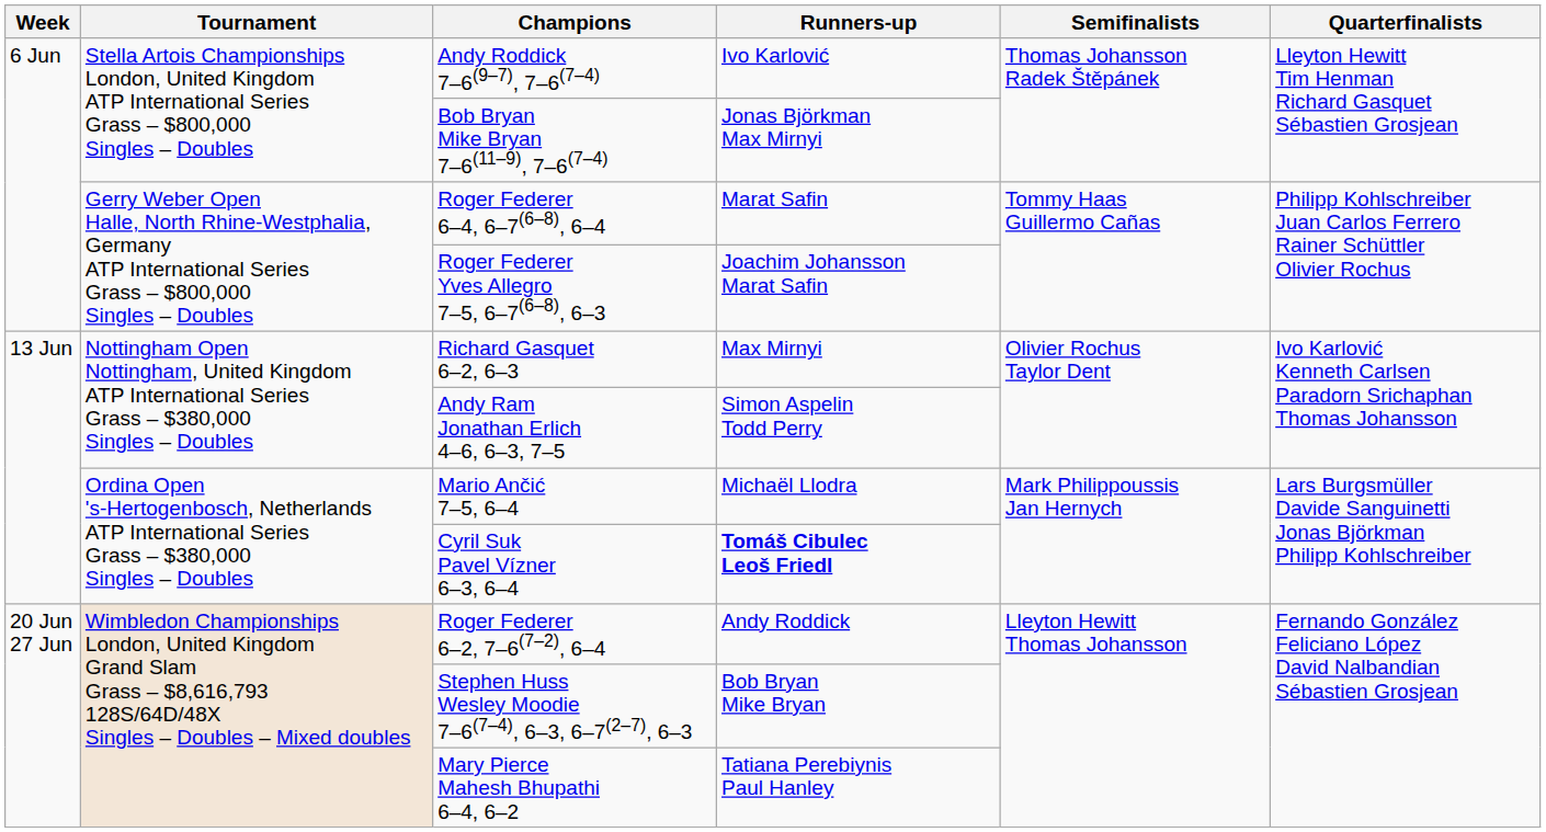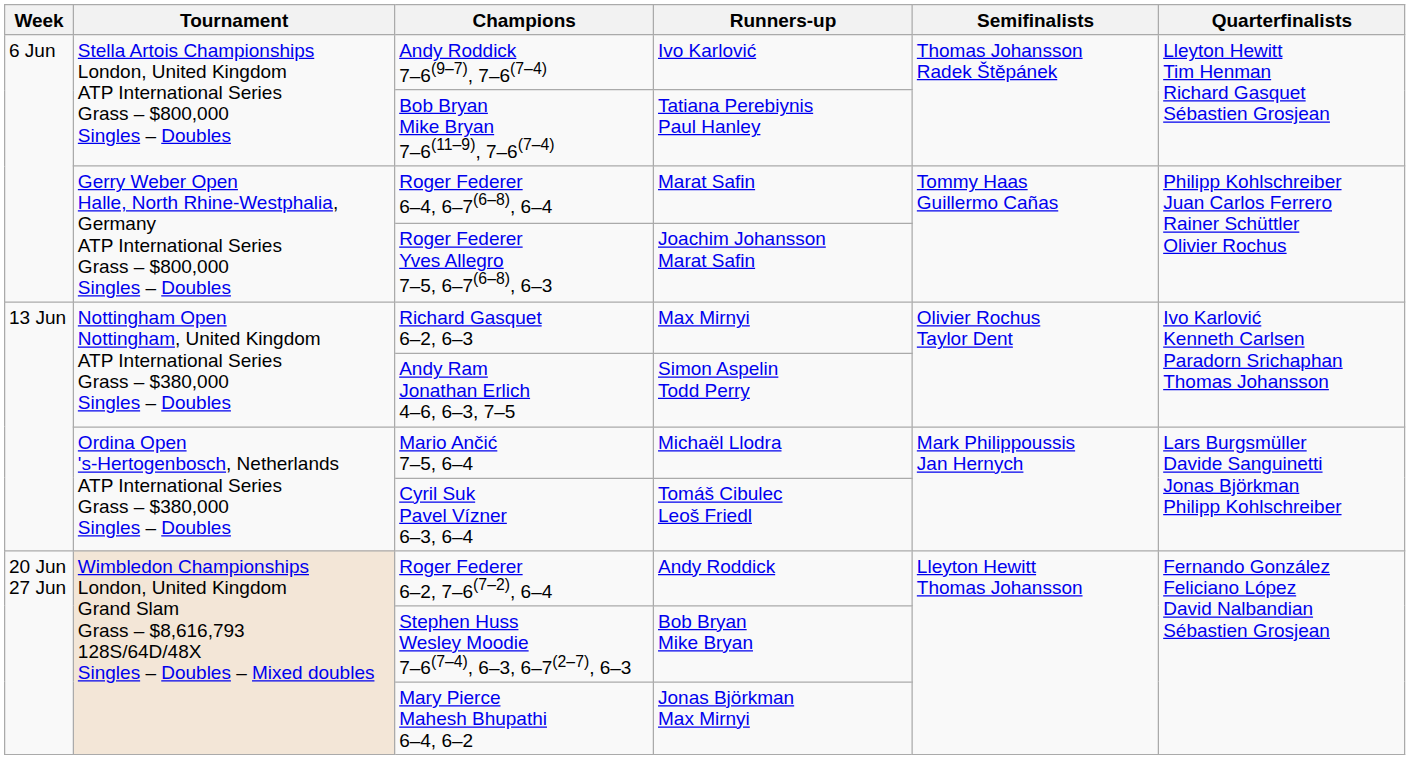 <table class=wikitable style=font-size:95%>
 <tr>
 <th style="width:48px;">Week</th>
 <th style="width:250px;">Tournament</th>
 <th style="width:200px;">Champions</th>
 <th style="width:200px;">Runners-up</th>
 <th style="width:190px;">Semifinalists</th>
 <th style="width:190px;">Quarterfinalists</th>
 </tr>
 <tr valign=top>
 <td rowspan=4>6 Jun</td>
 <td rowspan=2><a href='#'>Stella Artois Championships</a><br> London, United Kingdom<br>ATP International Series<br>Grass – $800,000 <br> <a href='#'>Singles</a> – <a href='#'>Doubles</a></td>
 <td> <a href='#'>Andy Roddick</a><br> 7–6<sup>(9–7)</sup>, 7–6<sup>(7–4)</sup></td>
 <td> <a href='#'>Ivo Karlović</a></td>
 <td rowspan=2> <a href='#'>Thomas Johansson</a> <br> <a href='#'>Radek Štěpánek</a></td>
 <td rowspan=2> <a href='#'>Lleyton Hewitt</a> <br> <a href='#'>Tim Henman</a><br> <a href='#'>Richard Gasquet</a> <br> <a href='#'>Sébastien Grosjean</a></td>
 </tr>
 <tr valign=top>
 <td> <a href='#'>Bob Bryan</a> <br> <a href='#'>Mike Bryan</a><br> 7–6<sup>(11–9)</sup>, 7–6<sup>(7–4)</sup></td>
-<td> <a href='#'>Jonas Björkman</a> <br> <a href='#'>Max Mirnyi</a></td>
+<td> <a href='#'>Tatiana Perebiynis</a> <br> <a href='#'>Paul Hanley</a></td>
 </tr>
 <tr valign=top>
 <td rowspan=2><a href='#'>Gerry Weber Open</a><br><a href='#'>Halle, North Rhine-Westphalia</a>, Germany<br>ATP International Series<br>Grass – $800,000 <br> <a href='#'>Singles</a> – <a href='#'>Doubles</a></td>
 <td> <a href='#'>Roger Federer</a><br> 6–4, 6–7<sup>(6–8)</sup>, 6–4</td>
 <td> <a href='#'>Marat Safin</a></td>
 <td rowspan=2> <a href='#'>Tommy Haas</a> <br> <a href='#'>Guillermo Cañas</a></td>
 <td rowspan=2> <a href='#'>Philipp Kohlschreiber</a> <br> <a href='#'>Juan Carlos Ferrero</a> <br> <a href='#'>Rainer Schüttler</a> <br> <a href='#'>Olivier Rochus</a></td>
 </tr>
 <tr valign=top>
 <td> <a href='#'>Roger Federer</a> <br> <a href='#'>Yves Allegro</a> <br> 7–5, 6–7<sup>(6–8)</sup>, 6–3</td>
 <td> <a href='#'>Joachim Johansson</a> <br> <a href='#'>Marat Safin</a></td>
 </tr>
 <tr valign=top>
 <td rowspan=4>13 Jun</td>
 <td rowspan=2><a href='#'>Nottingham Open</a><br> <a href='#'>Nottingham</a>, United Kingdom<br>ATP International Series<br>Grass – $380,000 <br> <a href='#'>Singles</a> – <a href='#'>Doubles</a></td>
 <td> <a href='#'>Richard Gasquet</a><br> 6–2, 6–3</td>
 <td> <a href='#'>Max Mirnyi</a></td>
 <td rowspan=2> <a href='#'>Olivier Rochus</a> <br> <a href='#'>Taylor Dent</a></td>
 <td rowspan=2> <a href='#'>Ivo Karlović</a> <br> <a href='#'>Kenneth Carlsen</a><br> <a href='#'>Paradorn Srichaphan</a> <br> <a href='#'>Thomas Johansson</a></td>
 </tr>
 <tr valign=top>
 <td> <a href='#'>Andy Ram</a> <br> <a href='#'>Jonathan Erlich</a><br> 4–6, 6–3, 7–5</td>
 <td> <a href='#'>Simon Aspelin</a> <br> <a href='#'>Todd Perry</a></td>
 </tr>
 <tr valign=top>
 <td rowspan=2><a href='#'>Ordina Open</a><br> <a href='#'>'s-Hertogenbosch</a>, Netherlands<br>ATP International Series<br>Grass – $380,000 <br> <a href='#'>Singles</a> – <a href='#'>Doubles</a></td>
 <td> <a href='#'>Mario Ančić</a><br> 7–5, 6–4</td>
 <td> <a href='#'>Michaël Llodra</a></td>
 <td rowspan=2> <a href='#'>Mark Philippoussis</a><br> <a href='#'>Jan Hernych</a></td>
 <td rowspan=2> <a href='#'>Lars Burgsmüller</a><br> <a href='#'>Davide Sanguinetti</a><br> <a href='#'>Jonas Björkman</a> <br> <a href='#'>Philipp Kohlschreiber</a></td>
 </tr>
 <tr valign=top>
 <td> <a href='#'>Cyril Suk</a> <br> <a href='#'>Pavel Vízner</a><br> 6–3, 6–4</td>
-<td><strong> <a href='#'>Tomáš Cibulec</a> <br> <a href='#'>Leoš Friedl</a></strong></td>
+<td> <a href='#'>Tomáš Cibulec</a> <br> <a href='#'>Leoš Friedl</a></td>
 </tr>
 <tr valign=top>
 <td rowspan=3>20 Jun <br> 27 Jun</td>
 <td bgcolor=#F3E6D7 rowspan=3><a href='#'>Wimbledon Championships</a><br> London, United Kingdom<br>Grand Slam<br>Grass – $8,616,793 <br> 128S/64D/48X <br> <a href='#'>Singles</a> – <a href='#'>Doubles</a> – <a href='#'>Mixed doubles</a></td>
 <td> <a href='#'>Roger Federer</a><br> 6–2, 7–6<sup>(7–2)</sup>, 6–4</td>
 <td> <a href='#'>Andy Roddick</a></td>
 <td rowspan=3> <a href='#'>Lleyton Hewitt</a> <br> <a href='#'>Thomas Johansson</a></td>
 <td rowspan=3> <a href='#'>Fernando González</a> <br> <a href='#'>Feliciano López</a> <br> <a href='#'>David Nalbandian</a> <br> <a href='#'>Sébastien Grosjean</a></td>
 </tr>
 <tr valign=top>
 <td> <a href='#'>Stephen Huss</a> <br> <a href='#'>Wesley Moodie</a><br> 7–6<sup>(7–4)</sup>, 6–3, 6–7<sup>(2–7)</sup>, 6–3</td>
 <td> <a href='#'>Bob Bryan</a> <br> <a href='#'>Mike Bryan</a></td>
 </tr>
 <tr valign=top>
 <td> <a href='#'>Mary Pierce</a> <br> <a href='#'>Mahesh Bhupathi</a> <br> 6–4, 6–2</td>
-<td> <a href='#'>Tatiana Perebiynis</a> <br> <a href='#'>Paul Hanley</a></td>
+<td> <a href='#'>Jonas Björkman</a> <br> <a href='#'>Max Mirnyi</a></td>
 </tr>
 </table>
